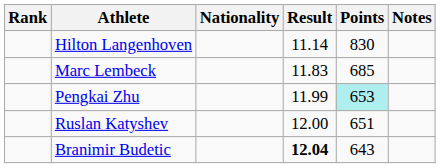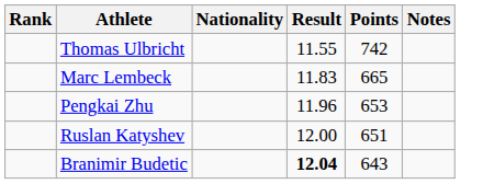 <table class="wikitable sortable" style="text-align:center">
 <tr>
 <th>Rank</th>
 <th>Athlete</th>
 <th>Nationality</th>
 <th>Result</th>
 <th>Points</th>
 <th>Notes</th>
 </tr>
 <tr>
 <td></td>
-<td align=left><a href='#'>Hilton Langenhoven</a></td>
+<td align=left><a href='#'>Thomas Ulbricht</a></td>
 <td align=left></td>
-<td>11.14</td>
-<td>830</td>
+<td>11.55</td>
+<td>742</td>
 <td></td>
 </tr>
 <tr>
 <td></td>
 <td align=left><a href='#'>Marc Lembeck</a></td>
 <td align=left></td>
 <td>11.83</td>
-<td>685</td>
+<td>665</td>
 <td></td>
 </tr>
 <tr>
 <td></td>
 <td align=left><a href='#'>Pengkai Zhu</a></td>
 <td align=left></td>
-<td>11.99</td>
-<td style="background: paleturquoise;">653</td>
+<td>11.96</td>
+<td>653</td>
 <td></td>
 </tr>
 <tr>
 <td></td>
 <td align=left><a href='#'>Ruslan Katyshev</a></td>
 <td align=left></td>
 <td>12.00</td>
 <td>651</td>
 <td></td>
 </tr>
 <tr>
 <td></td>
 <td align=left><a href='#'>Branimir Budetic</a></td>
 <td align=left></td>
 <td><strong>12.04</strong></td>
 <td>643</td>
 <td></td>
 </tr>
 </table>
